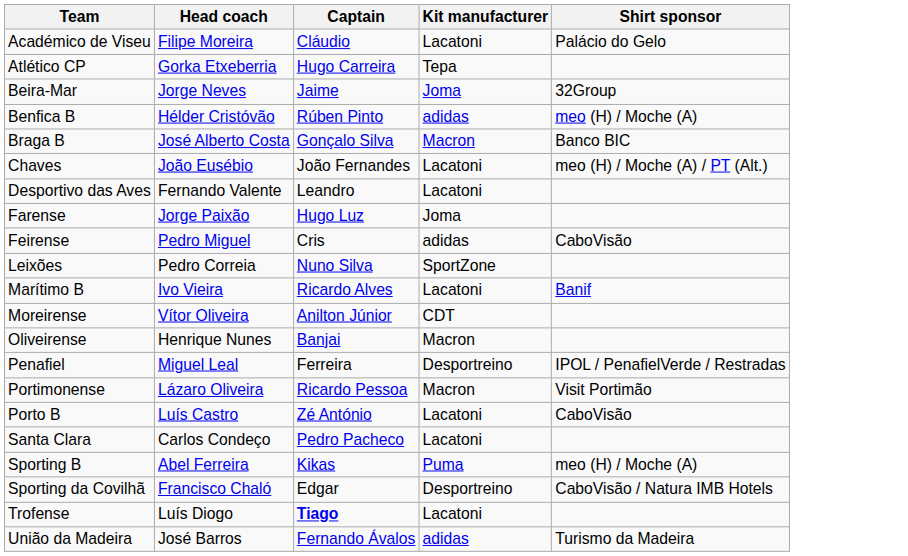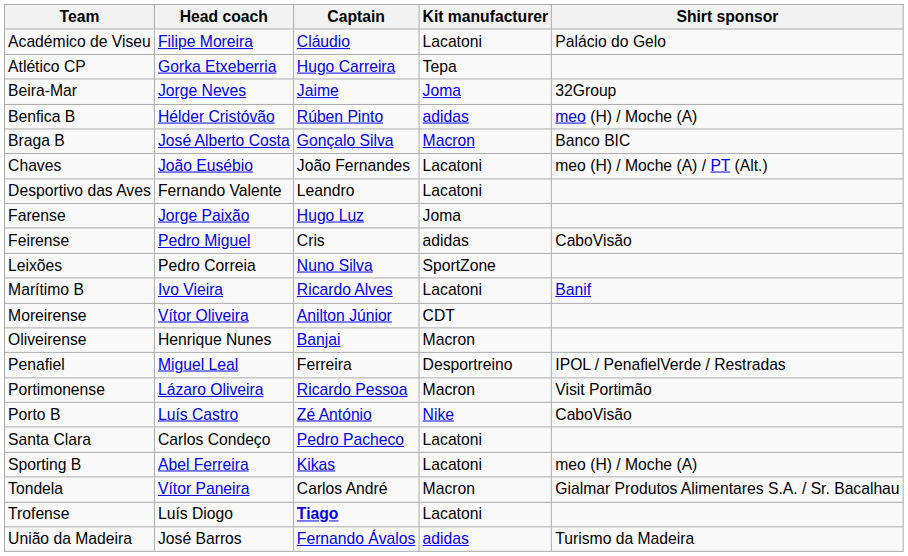 <table class="wikitable sortable" style="text-align: left;">
 <tr>
 <th>Team</th>
 <th>Head coach</th>
 <th>Captain</th>
 <th>Kit manufacturer</th>
 <th>Shirt sponsor</th>
 </tr>
 <tr>
 <td>Académico de Viseu</td>
 <td> <a href='#'>Filipe Moreira</a></td>
 <td> <a href='#'>Cláudio</a></td>
 <td>Lacatoni</td>
 <td>Palácio do Gelo</td>
 </tr>
 <tr>
 <td>Atlético CP</td>
 <td> <a href='#'>Gorka Etxeberria</a></td>
 <td> <a href='#'>Hugo Carreira</a></td>
 <td>Tepa</td>
 <td></td>
 </tr>
 <tr>
 <td>Beira-Mar</td>
 <td> <a href='#'>Jorge Neves</a></td>
 <td> <a href='#'>Jaime</a></td>
 <td><a href='#'>Joma</a></td>
 <td>32Group</td>
 </tr>
 <tr>
 <td>Benfica B</td>
 <td> <a href='#'>Hélder Cristóvão</a></td>
 <td> <a href='#'>Rúben Pinto</a></td>
 <td><a href='#'>adidas</a></td>
 <td><a href='#'>meo</a> (H) / Moche (A)</td>
 </tr>
 <tr>
 <td>Braga B</td>
 <td> <a href='#'>José Alberto Costa</a></td>
 <td> <a href='#'>Gonçalo Silva</a></td>
 <td><a href='#'>Macron</a></td>
 <td>Banco BIC</td>
 </tr>
 <tr>
 <td>Chaves</td>
 <td> <a href='#'>João Eusébio</a></td>
 <td> João Fernandes</td>
 <td>Lacatoni</td>
 <td>meo (H) / Moche (A) / <a href='#'>PT</a> (Alt.)</td>
 </tr>
 <tr>
 <td>Desportivo das Aves</td>
 <td> Fernando Valente</td>
 <td> Leandro</td>
 <td>Lacatoni</td>
 <td></td>
 </tr>
 <tr>
 <td>Farense</td>
 <td> <a href='#'>Jorge Paixão</a></td>
 <td> <a href='#'>Hugo Luz</a></td>
 <td>Joma</td>
 <td></td>
 </tr>
 <tr>
 <td>Feirense</td>
 <td> <a href='#'>Pedro Miguel</a></td>
 <td> Cris</td>
 <td>adidas</td>
 <td>CaboVisão</td>
 </tr>
 <tr>
 <td>Leixões</td>
 <td> Pedro Correia</td>
 <td> <a href='#'>Nuno Silva</a></td>
 <td>SportZone</td>
 <td></td>
 </tr>
 <tr>
 <td>Marítimo B</td>
 <td> <a href='#'>Ivo Vieira</a></td>
 <td> <a href='#'>Ricardo Alves</a></td>
 <td>Lacatoni</td>
 <td><a href='#'>Banif</a></td>
 </tr>
 <tr>
 <td>Moreirense</td>
 <td> <a href='#'>Vítor Oliveira</a></td>
 <td> <a href='#'>Anilton Júnior</a></td>
 <td>CDT</td>
 <td></td>
 </tr>
 <tr>
 <td>Oliveirense</td>
 <td> Henrique Nunes</td>
 <td> <a href='#'>Banjai</a></td>
 <td>Macron</td>
 <td></td>
 </tr>
 <tr>
 <td>Penafiel</td>
 <td> <a href='#'>Miguel Leal</a></td>
 <td> Ferreira</td>
 <td>Desportreino</td>
 <td>IPOL / PenafielVerde / Restradas</td>
 </tr>
 <tr>
 <td>Portimonense</td>
 <td> <a href='#'>Lázaro Oliveira</a></td>
 <td> <a href='#'>Ricardo Pessoa</a></td>
 <td>Macron</td>
 <td>Visit Portimão</td>
 </tr>
 <tr>
 <td>Porto B</td>
 <td> <a href='#'>Luís Castro</a></td>
 <td> <a href='#'>Zé António</a></td>
-<td>Lacatoni</td>
+<td><a href='#'>Nike</a></td>
 <td>CaboVisão</td>
 </tr>
 <tr>
 <td>Santa Clara</td>
 <td> Carlos Condeço</td>
 <td> <a href='#'>Pedro Pacheco</a></td>
 <td>Lacatoni</td>
 <td></td>
 </tr>
 <tr>
 <td>Sporting B</td>
 <td> <a href='#'>Abel Ferreira</a></td>
 <td> <a href='#'>Kikas</a></td>
-<td><a href='#'>Puma</a></td>
+<td>Lacatoni</td>
 <td>meo (H) / Moche (A)</td>
 </tr>
 <tr>
-<td>Sporting da Covilhã</td>
-<td> <a href='#'>Francisco Chaló</a></td>
-<td> Edgar</td>
-<td>Desportreino</td>
-<td>CaboVisão / Natura IMB Hotels</td>
+<td>Tondela</td>
+<td> <a href='#'>Vítor Paneira</a></td>
+<td> Carlos André</td>
+<td>Macron</td>
+<td>Gialmar Produtos Alimentares S.A. / Sr. Bacalhau</td>
 </tr>
 <tr>
 <td>Trofense</td>
 <td> Luís Diogo</td>
 <td><strong> <a href='#'>Tiago</a></strong></td>
 <td>Lacatoni</td>
 <td></td>
 </tr>
 <tr>
 <td>União da Madeira</td>
 <td> José Barros</td>
 <td> <a href='#'>Fernando Ávalos</a></td>
 <td><a href='#'>adidas</a></td>
 <td>Turismo da Madeira</td>
 </tr>
 </table>
